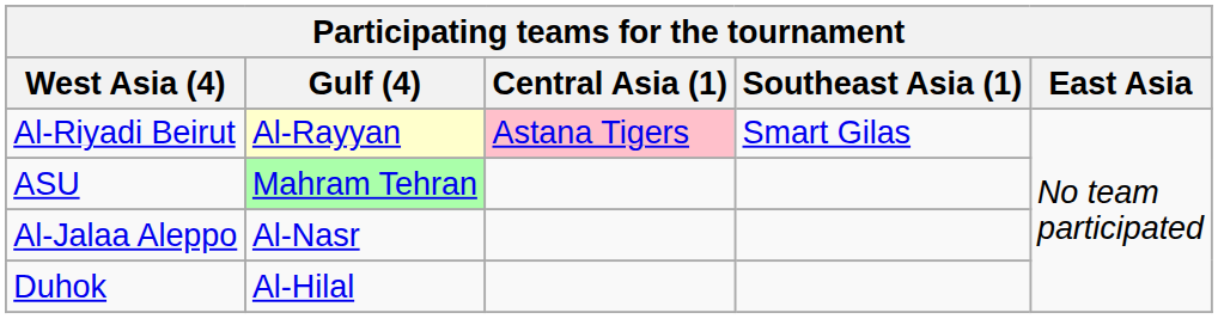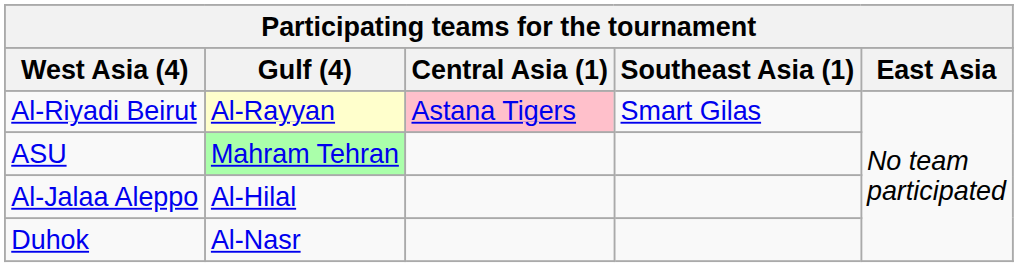 <table class="wikitable collapsible autocollapse"  style="font-size:90%;">
 <tr>
 <th colspan=5>Participating teams for the tournament</th>
 </tr>
 <tr>
 <th>West Asia (4)</th>
 <th>Gulf (4)</th>
 <th>Central Asia (1)</th>
 <th>Southeast Asia (1)</th>
 <th>East Asia</th>
 </tr>
 <tr>
 <td> <a href='#'>Al-Riyadi Beirut</a></td>
 <td bgcolor="#ffffcc"> <a href='#'>Al-Rayyan</a></td>
 <td style="background: pink;"> <a href='#'>Astana Tigers</a></td>
 <td> <a href='#'>Smart Gilas</a></td>
 <td rowspan="4"><em>No team</em><br><em>participated</em></td>
 </tr>
 <tr>
 <td> <a href='#'>ASU</a></td>
 <td bgcolor="#aaffaa"> <a href='#'>Mahram Tehran</a></td>
 <td></td>
 <td></td>
 </tr>
 <tr>
 <td> <a href='#'>Al-Jalaa Aleppo</a></td>
-<td> <a href='#'>Al-Nasr</a></td>
+<td> <a href='#'>Al-Hilal</a></td>
 <td></td>
 <td></td>
 </tr>
 <tr>
 <td> <a href='#'>Duhok</a></td>
-<td> <a href='#'>Al-Hilal</a></td>
+<td> <a href='#'>Al-Nasr</a></td>
 <td></td>
 <td></td>
 </tr>
 </table>
